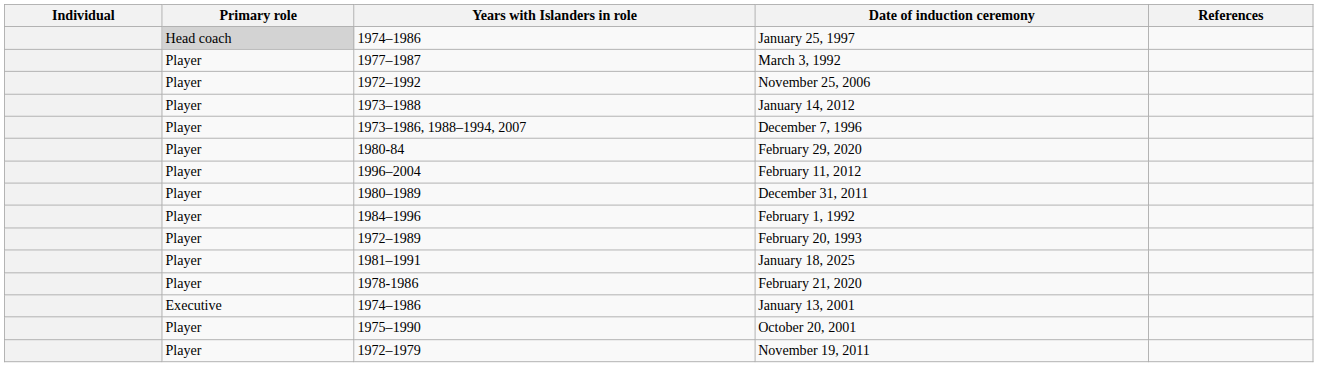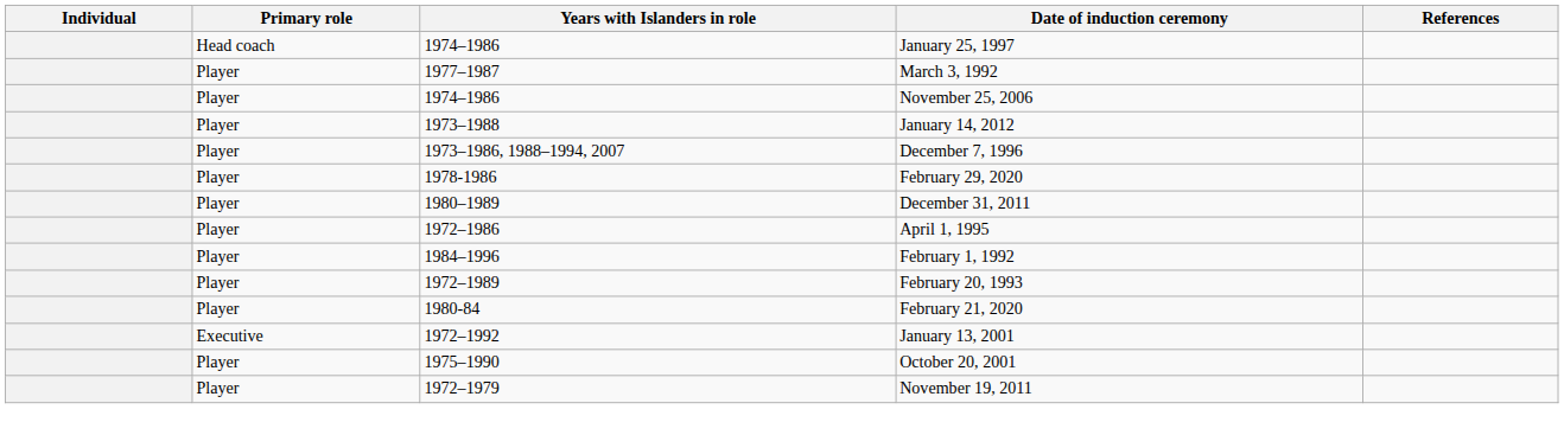 <table class="wikitable sortable" width="75%">
 <tr>
 <th scope="col">Individual</th>
 <th scope="col">Primary role</th>
 <th scope="col">Years with Islanders in role</th>
 <th scope="col">Date of induction ceremony</th>
 <th scope="col" class="unsortable">References</th>
 </tr>
 <tr>
 <th scope="row"></th>
-<td style="background: lightgrey;">Head coach</td>
+<td>Head coach</td>
 <td>1974–1986</td>
 <td>January 25, 1997</td>
 <td></td>
 </tr>
 <tr>
 <th scope="row"></th>
 <td>Player</td>
 <td>1977–1987</td>
 <td>March 3, 1992</td>
 <td></td>
 </tr>
 <tr>
 <th scope="row"></th>
 <td>Player</td>
-<td>1972–1992</td>
+<td>1974–1986</td>
 <td>November 25, 2006</td>
 <td></td>
 </tr>
 <tr>
 <th scope="row"></th>
 <td>Player</td>
 <td>1973–1988</td>
 <td>January 14, 2012</td>
 <td></td>
 </tr>
 <tr>
 <th scope="row"></th>
 <td>Player</td>
 <td>1973–1986, 1988–1994, 2007</td>
 <td>December 7, 1996</td>
 <td></td>
 </tr>
 <tr>
 <th scope="row"></th>
 <td>Player</td>
-<td>1980-84</td>
+<td>1978-1986</td>
 <td>February 29, 2020</td>
-<td></td>
-</tr>
-<tr>
-<th scope="row"></th>
-<td>Player</td>
-<td>1996–2004</td>
-<td>February 11, 2012</td>
 <td></td>
 </tr>
 <tr>
 <th scope="row"></th>
 <td>Player</td>
 <td>1980–1989</td>
 <td>December 31, 2011</td>
+<td></td>
+</tr>
+<tr>
+<th scope="row"></th>
+<td>Player</td>
+<td>1972–1986</td>
+<td>April 1, 1995</td>
 <td></td>
 </tr>
 <tr>
 <th scope="row"></th>
 <td>Player</td>
 <td>1984–1996</td>
 <td>February 1, 1992</td>
 <td></td>
 </tr>
 <tr>
 <th scope="row"></th>
 <td>Player</td>
 <td>1972–1989</td>
 <td>February 20, 1993</td>
 <td></td>
 </tr>
 <tr>
 <th scope="row"></th>
 <td>Player</td>
-<td>1981–1991</td>
-<td>January 18, 2025</td>
-<td></td>
-</tr>
-<tr>
-<th scope="row"></th>
-<td>Player</td>
-<td>1978-1986</td>
+<td>1980-84</td>
 <td>February 21, 2020</td>
 <td></td>
 </tr>
 <tr>
 <th scope="row"></th>
 <td>Executive</td>
-<td>1974–1986</td>
+<td>1972–1992</td>
 <td>January 13, 2001</td>
 <td></td>
 </tr>
 <tr>
 <th scope="row"></th>
 <td>Player</td>
 <td>1975–1990</td>
 <td>October 20, 2001</td>
 <td></td>
 </tr>
 <tr>
 <th scope="row"></th>
 <td>Player</td>
 <td>1972–1979</td>
 <td>November 19, 2011</td>
 <td></td>
 </tr>
 </table>
